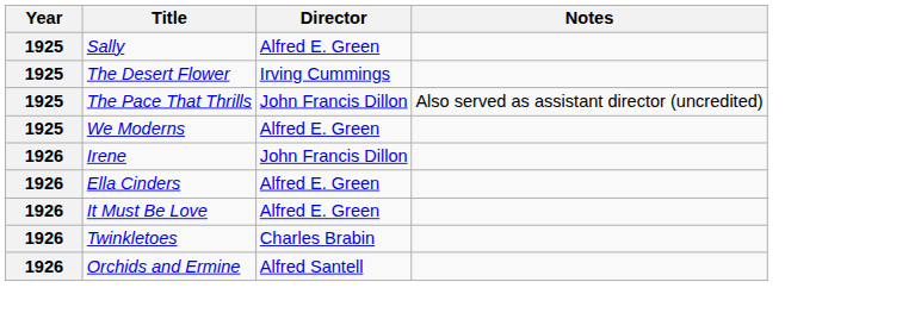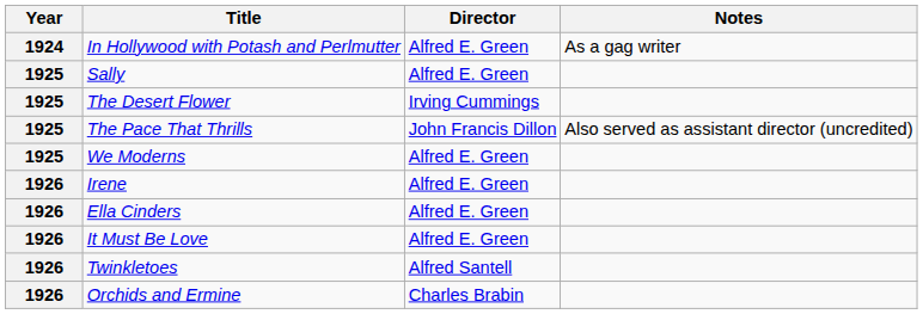 <table class="wikitable sortable">
 <tr>
 <th style="width: 4em;">Year</th>
 <th>Title</th>
 <th>Director</th>
 <th class="unsortable">Notes</th>
+</tr>
+<tr>
+<th>1924</th>
+<td><em><a href='#'>In Hollywood with Potash and Perlmutter</a></em></td>
+<td><a href='#'>Alfred E. Green</a></td>
+<td>As a gag writer</td>
 </tr>
 <tr>
 <th>1925</th>
 <td><em><a href='#'>Sally</a></em></td>
 <td><a href='#'>Alfred E. Green</a></td>
 <td></td>
 </tr>
 <tr>
 <th>1925</th>
 <td><em><a href='#'>The Desert Flower</a></em></td>
 <td><a href='#'>Irving Cummings</a></td>
 <td></td>
 </tr>
 <tr>
 <th>1925</th>
 <td><em><a href='#'>The Pace That Thrills</a></em></td>
 <td><a href='#'>John Francis Dillon</a></td>
 <td>Also served as assistant director (uncredited)</td>
 </tr>
 <tr>
 <th>1925</th>
 <td><em><a href='#'>We Moderns</a></em></td>
 <td><a href='#'>Alfred E. Green</a></td>
 <td></td>
 </tr>
 <tr>
 <th>1926</th>
 <td><em><a href='#'>Irene</a></em></td>
-<td><a href='#'>John Francis Dillon</a></td>
+<td><a href='#'>Alfred E. Green</a></td>
 <td></td>
 </tr>
 <tr>
 <th>1926</th>
 <td><em><a href='#'>Ella Cinders</a></em></td>
 <td><a href='#'>Alfred E. Green</a></td>
 <td></td>
 </tr>
 <tr>
 <th>1926</th>
 <td><em><a href='#'>It Must Be Love</a></em></td>
 <td><a href='#'>Alfred E. Green</a></td>
 <td></td>
 </tr>
 <tr>
 <th>1926</th>
 <td><em><a href='#'>Twinkletoes</a></em></td>
-<td><a href='#'>Charles Brabin</a></td>
+<td><a href='#'>Alfred Santell</a></td>
 <td></td>
 </tr>
 <tr>
 <th>1926</th>
 <td><em><a href='#'>Orchids and Ermine</a></em></td>
-<td><a href='#'>Alfred Santell</a></td>
+<td><a href='#'>Charles Brabin</a></td>
 <td></td>
 </tr>
 </table>
